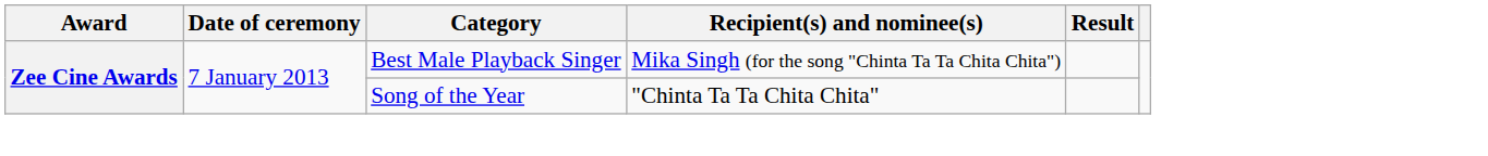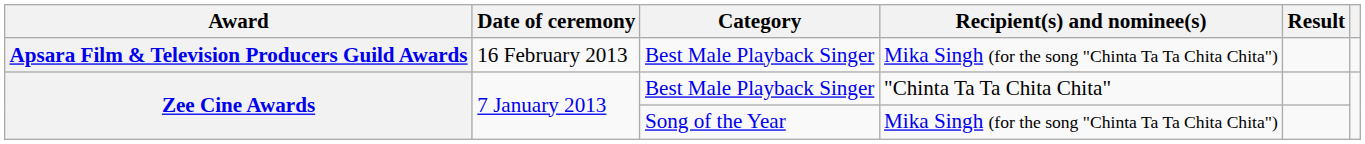 <table class="wikitable plainrowheaders sortable">
 <tr>
 <th scope="col">Award</th>
 <th scope="col">Date of ceremony</th>
 <th scope="col">Category</th>
 <th scope="col">Recipient(s) and nominee(s)</th>
 <th scope="col">Result</th>
 <th scope="col" class="unsortable"></th>
 </tr>
 <tr>
+<th scope="row"><a href='#'>Apsara Film & Television Producers Guild Awards</a></th>
+<td>16 February 2013</td>
+<td><a href='#'>Best Male Playback Singer</a></td>
+<td><a href='#'>Mika Singh</a> <small>(for the song "Chinta Ta Ta Chita Chita")</small></td>
+<td></td>
+<td style="text-align:center;"><br></td>
+</tr>
+<tr>
 <th rowspan="2" scope="row"><a href='#'>Zee Cine Awards</a></th>
 <td rowspan="2"><a href='#'>7 January 2013</a></td>
 <td><a href='#'>Best Male Playback Singer</a></td>
-<td><a href='#'>Mika Singh</a> <small>(for the song "Chinta Ta Ta Chita Chita")</small></td>
+<td>"Chinta Ta Ta Chita Chita"</td>
 <td></td>
 <td rowspan="2" style="text-align:center;"><br><br></td>
 </tr>
 <tr>
 <td><a href='#'>Song of the Year</a></td>
-<td>"Chinta Ta Ta Chita Chita"</td>
+<td><a href='#'>Mika Singh</a> <small>(for the song "Chinta Ta Ta Chita Chita")</small></td>
 <td></td>
 </tr>
 </table>
